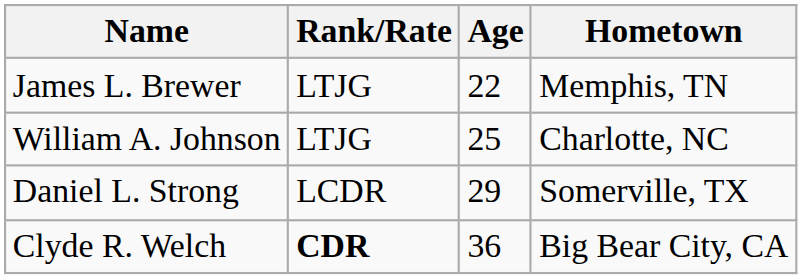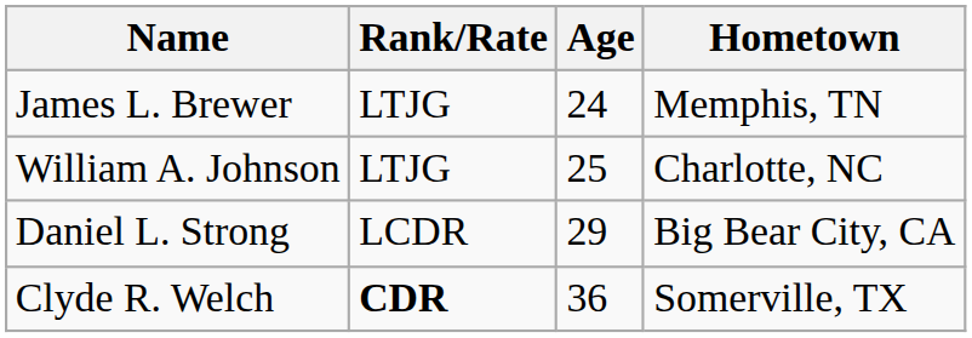 <table class="wikitable">
 <tr>
 <th>Name</th>
 <th>Rank/Rate</th>
 <th>Age</th>
 <th>Hometown</th>
 </tr>
 <tr>
 <td>James L. Brewer</td>
 <td>LTJG</td>
-<td>22</td>
+<td>24</td>
 <td>Memphis, TN</td>
 </tr>
 <tr>
 <td>William A. Johnson</td>
 <td>LTJG</td>
 <td>25</td>
 <td>Charlotte, NC</td>
 </tr>
 <tr>
 <td>Daniel L. Strong</td>
 <td>LCDR</td>
 <td>29</td>
-<td>Somerville, TX</td>
+<td>Big Bear City, CA</td>
 </tr>
 <tr>
 <td>Clyde R. Welch</td>
 <td><strong>CDR</strong></td>
 <td>36</td>
-<td>Big Bear City, CA</td>
+<td>Somerville, TX</td>
 </tr>
 </table>
